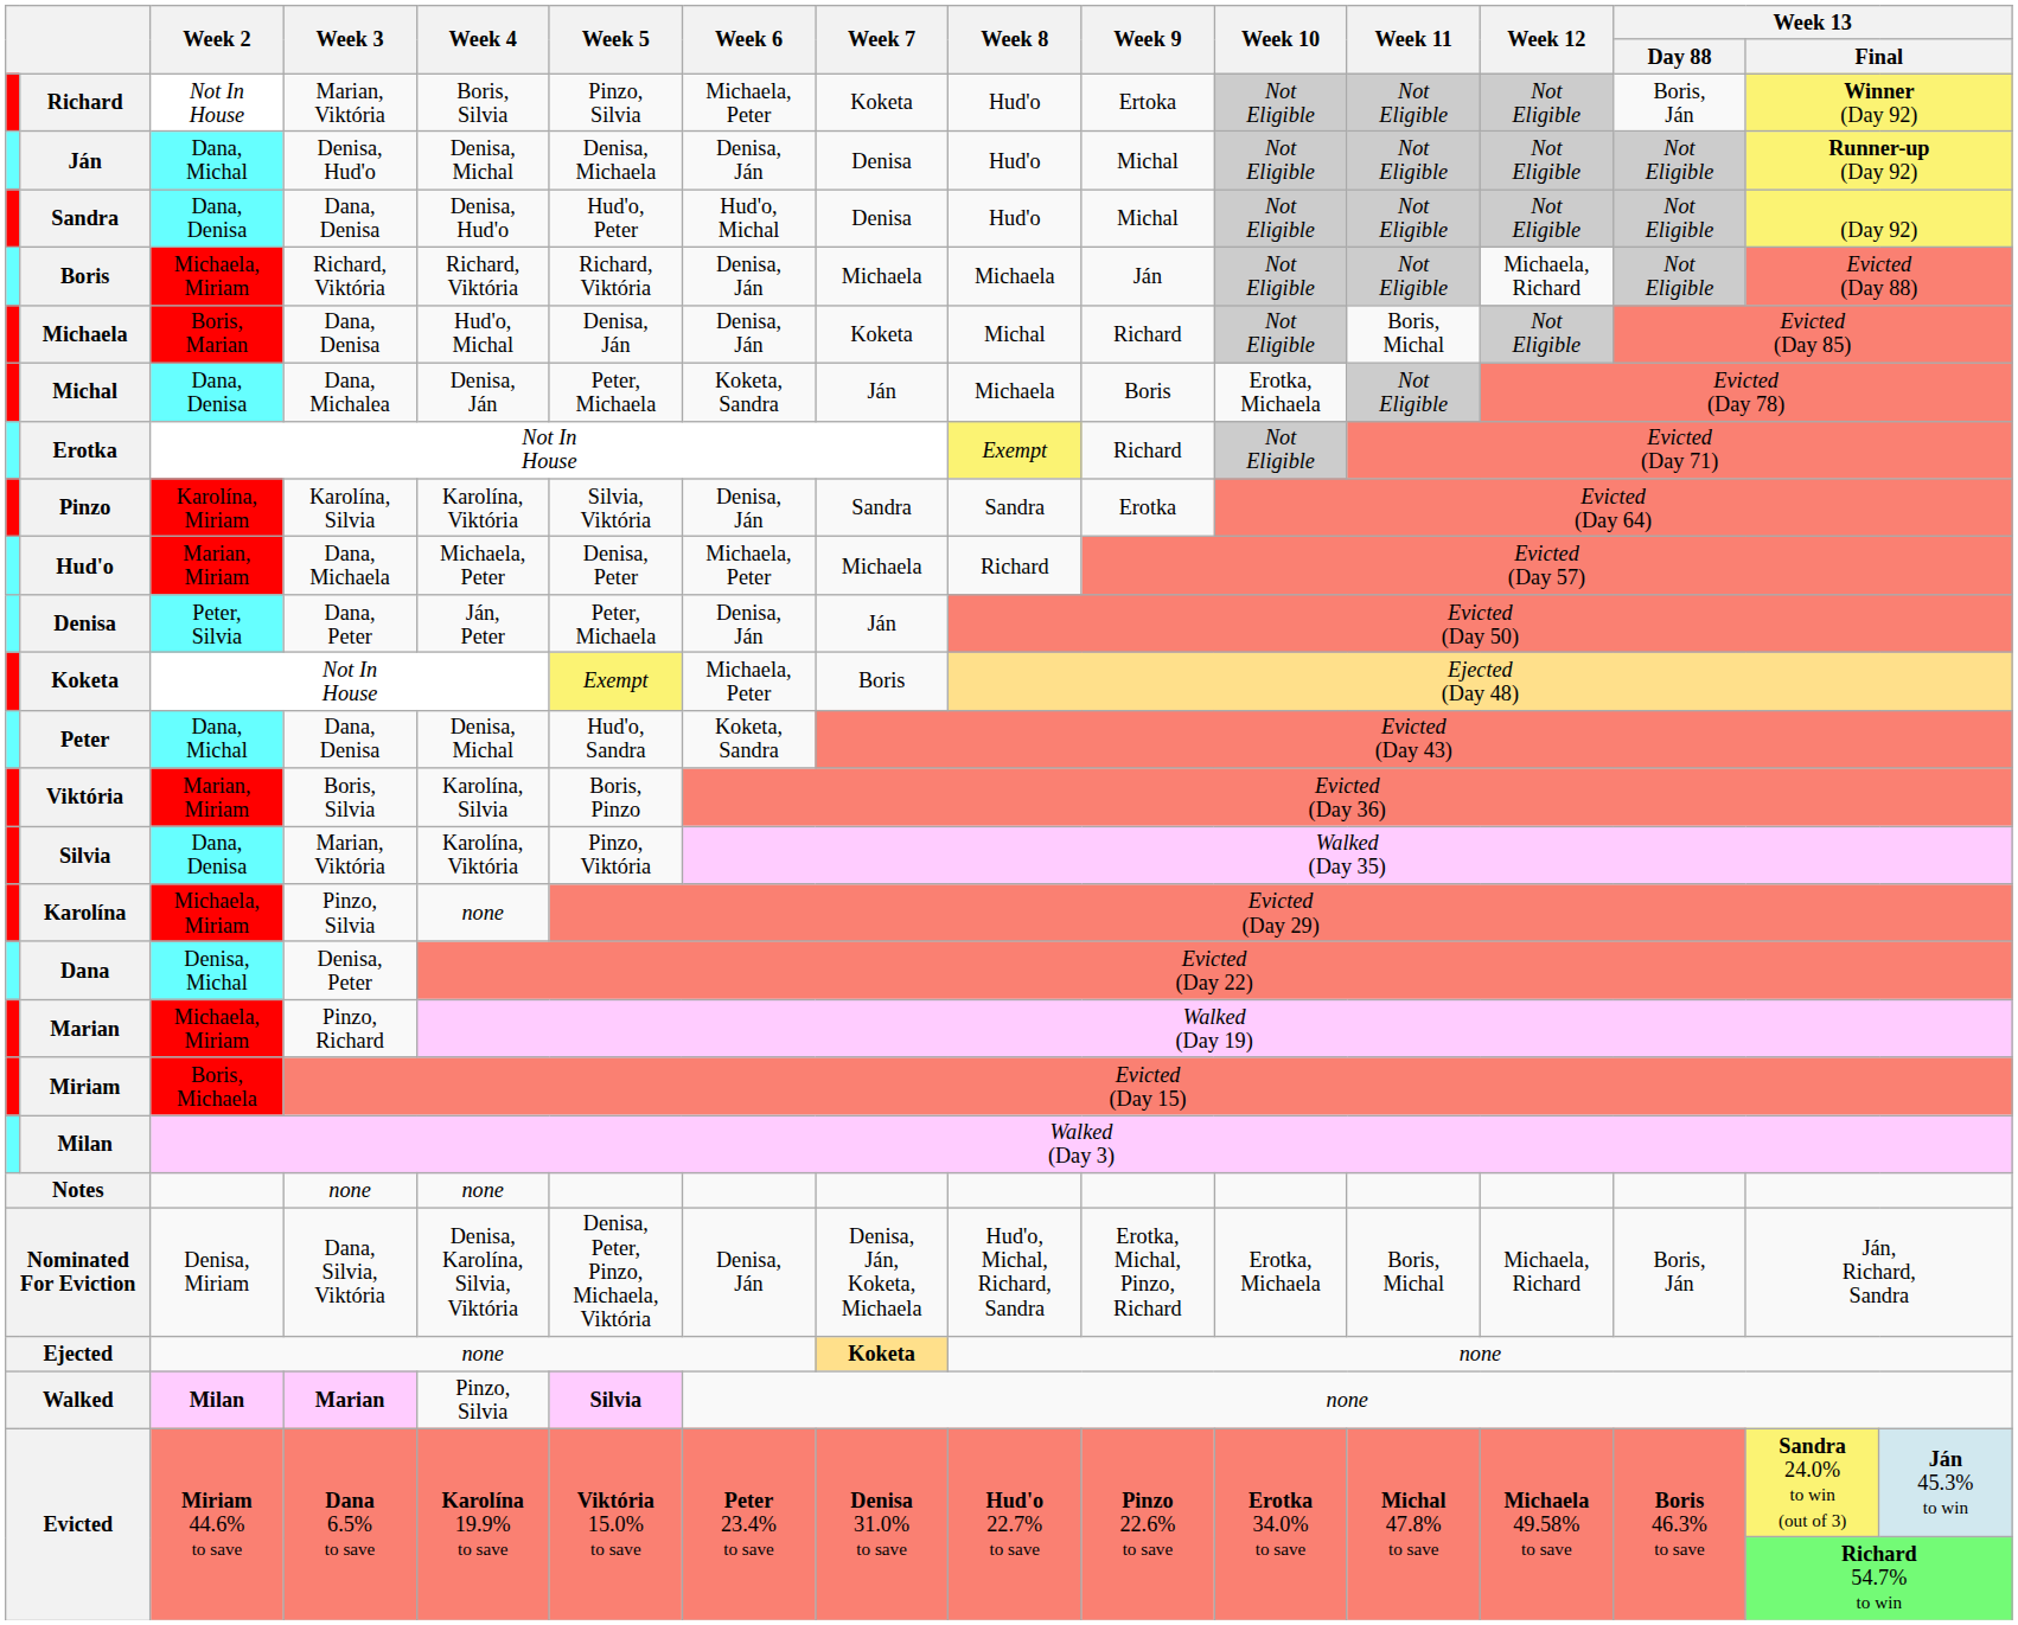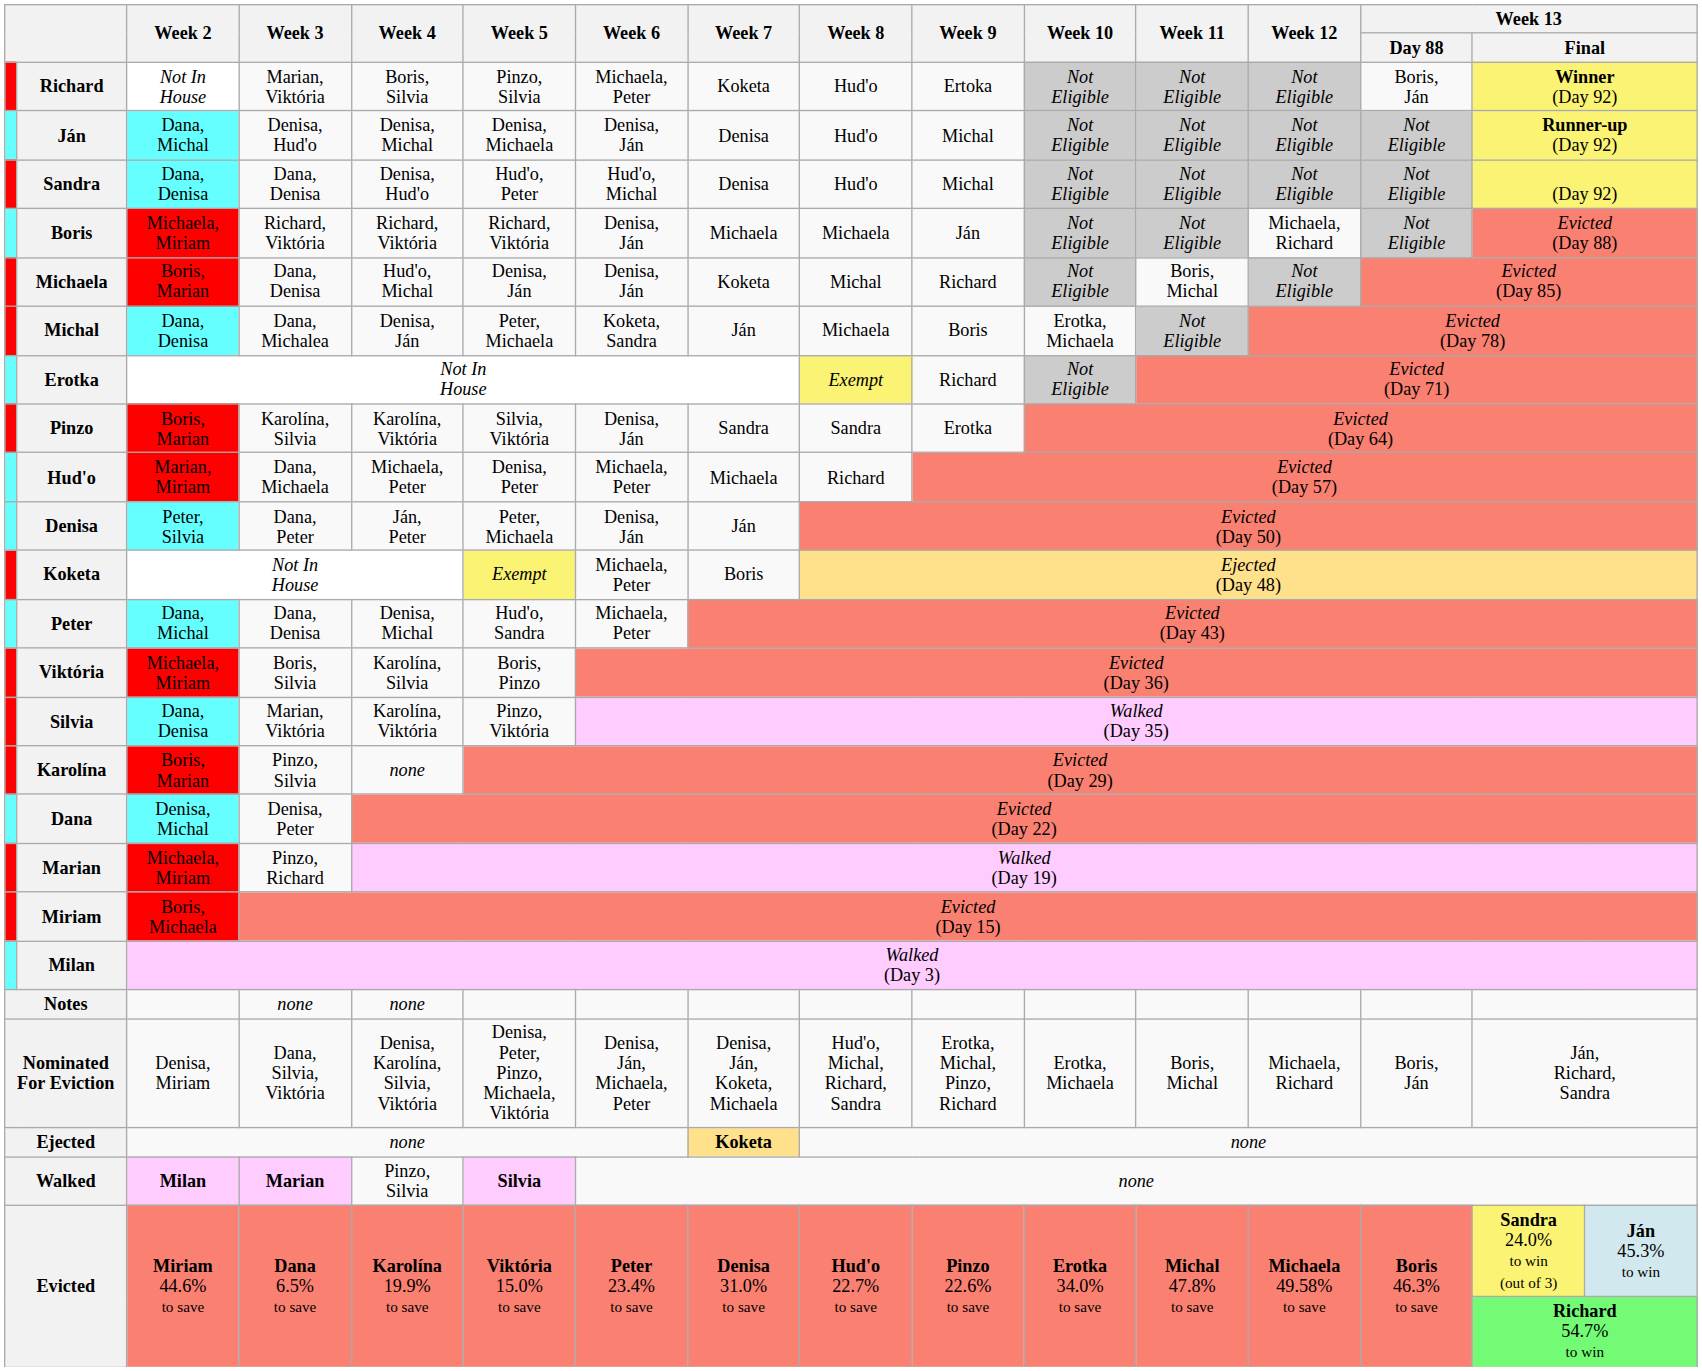 <table class="wikitable" style="width:100%; text-align:center; font-size:85%; line-height:15px;">
 <tr>
 <th style="width:5%" rowspan=2 colspan=2></th>
 <th style="width:5%" rowspan=2>Week 2</th>
 <th style="width:5%" rowspan=2>Week 3</th>
 <th style="width:5%" rowspan=2>Week 4</th>
 <th style="width:5%" rowspan=2>Week 5</th>
 <th style="width:5%" rowspan=2>Week 6</th>
 <th style="width:5%" rowspan=2>Week 7</th>
 <th style="width:5%" rowspan=2>Week 8</th>
 <th style="width:5%" rowspan=2>Week 9</th>
 <th style="width:5%" rowspan=2>Week 10</th>
 <th style="width:5%" rowspan=2>Week 11</th>
 <th style="width:5%" rowspan=2>Week 12</th>
 <th style="width:15%" colspan=3>Week 13</th>
 </tr>
 <tr>
 <th style="width:5%">Day 88</th>
 <th style="width:10%" colspan=2>Final</th>
 </tr>
 <tr>
 <td style="background:#FF0000"></td>
 <th>Richard</th>
 <td style="background:white"><em>Not In<br>House</em></td>
 <td>Marian,<br>Viktória</td>
 <td>Boris,<br>Silvia</td>
 <td>Pinzo,<br>Silvia</td>
 <td>Michaela,<br>Peter</td>
 <td>Koketa</td>
 <td>Hud'o</td>
 <td>Ertoka</td>
 <td style="background:#CCC"><em>Not<br>Eligible</em></td>
 <td style="background:#CCC"><em>Not<br>Eligible</em></td>
 <td style="background:#CCC"><em>Not<br>Eligible</em></td>
 <td>Boris,<br>Ján</td>
 <td colspan=2 style="background:#FBF373;"><strong>Winner</strong><br>(Day 92)</td>
 </tr>
 <tr>
 <td style="background:#66FFFF"></td>
 <th>Ján</th>
 <td bgcolor="66FFFF">Dana,<br>Michal</td>
 <td>Denisa,<br>Hud'o</td>
 <td>Denisa,<br>Michal</td>
 <td>Denisa,<br>Michaela</td>
 <td>Denisa,<br>Ján</td>
 <td>Denisa</td>
 <td>Hud'o</td>
 <td>Michal</td>
 <td style="background:#CCC"><em>Not<br>Eligible</em></td>
 <td style="background:#CCC"><em>Not<br>Eligible</em></td>
 <td style="background:#CCC"><em>Not<br>Eligible</em></td>
 <td style="background:#CCC"><em>Not<br>Eligible</em></td>
 <td colspan=2 style="background:#FBF373;"><strong>Runner-up</strong><br>(Day 92)</td>
 </tr>
 <tr>
 <td style="background:#FF0000"></td>
 <th>Sandra</th>
 <td bgcolor="66FFFF">Dana,<br>Denisa</td>
 <td>Dana,<br>Denisa</td>
 <td>Denisa,<br>Hud'o</td>
 <td>Hud'o,<br>Peter</td>
 <td>Hud'o,<br>Michal</td>
 <td>Denisa</td>
 <td>Hud'o</td>
 <td>Michal</td>
 <td style="background:#CCC"><em>Not<br>Eligible</em></td>
 <td style="background:#CCC"><em>Not<br>Eligible</em></td>
 <td style="background:#CCC"><em>Not<br>Eligible</em></td>
 <td style="background:#CCC"><em>Not<br>Eligible</em></td>
 <td colspan=2 style="background:#FBF373;"><br>(Day 92)</td>
 </tr>
 <tr>
 <td style="background:#66FFFF"></td>
 <th>Boris</th>
 <td bgcolor="FF0000">Michaela,<br>Miriam</td>
 <td>Richard,<br>Viktória</td>
 <td>Richard,<br>Viktória</td>
 <td>Richard,<br>Viktória</td>
 <td>Denisa,<br>Ján</td>
 <td>Michaela</td>
 <td>Michaela</td>
 <td>Ján</td>
 <td style="background:#CCC"><em>Not<br>Eligible</em></td>
 <td style="background:#CCC"><em>Not<br>Eligible</em></td>
 <td>Michaela,<br>Richard</td>
 <td style="background:#CCC"><em>Not<br>Eligible</em></td>
 <td style="background:#FA8072" colspan=2><em>Evicted</em><br>(Day 88)</td>
 </tr>
 <tr>
 <td style="background:#FF0000"></td>
 <th>Michaela</th>
 <td bgcolor="FF0000">Boris,<br>Marian</td>
 <td>Dana,<br>Denisa</td>
 <td>Hud'o,<br>Michal</td>
 <td>Denisa,<br>Ján</td>
 <td>Denisa,<br>Ján</td>
 <td>Koketa</td>
 <td>Michal</td>
 <td>Richard</td>
 <td style="background:#CCC"><em>Not<br>Eligible</em></td>
 <td>Boris,<br>Michal</td>
 <td style="background:#CCC"><em>Not<br>Eligible</em></td>
 <td style="background:#FA8072" colspan=3><em>Evicted</em><br>(Day 85)</td>
 </tr>
 <tr>
 <td style="background:#FF0000"></td>
 <th>Michal</th>
 <td bgcolor="66FFFF">Dana,<br>Denisa</td>
 <td>Dana,<br>Michalea</td>
 <td>Denisa,<br>Ján</td>
 <td>Peter,<br>Michaela</td>
 <td>Koketa,<br>Sandra</td>
 <td>Ján</td>
 <td>Michaela</td>
 <td>Boris</td>
 <td>Erotka,<br>Michaela</td>
 <td style="background:#CCC"><em>Not<br>Eligible</em></td>
 <td style="background:#FA8072" colspan=4><em>Evicted</em><br>(Day 78)</td>
 </tr>
 <tr>
 <td style="background:#66FFFF"></td>
 <th>Erotka</th>
 <td style="background:white" colspan=6><em>Not In<br>House</em></td>
 <td style="background:#FBF373"><em>Exempt</em></td>
 <td>Richard</td>
 <td style="background:#CCC"><em>Not<br>Eligible</em></td>
 <td style="background:#FA8072" colspan=5><em>Evicted</em><br>(Day 71)</td>
 </tr>
 <tr>
 <td style="background:#FF0000"></td>
 <th>Pinzo</th>
-<td bgcolor="FF0000">Karolína,<br>Miriam</td>
+<td bgcolor="FF0000">Boris,<br>Marian</td>
 <td>Karolína,<br>Silvia</td>
 <td>Karolína,<br>Viktória</td>
 <td>Silvia,<br>Viktória</td>
 <td>Denisa,<br>Ján</td>
 <td>Sandra</td>
 <td>Sandra</td>
 <td>Erotka</td>
 <td style="background:#FA8072" colspan=6><em>Evicted</em><br>(Day 64)</td>
 </tr>
 <tr>
 <td style="background:#66FFFF"></td>
 <th>Hud'o</th>
 <td bgcolor="FF0000">Marian,<br>Miriam</td>
 <td>Dana,<br>Michaela</td>
 <td>Michaela,<br>Peter</td>
 <td>Denisa,<br>Peter</td>
 <td>Michaela,<br>Peter</td>
 <td>Michaela</td>
 <td>Richard</td>
 <td style="background:#FA8072" colspan=7><em>Evicted</em><br>(Day 57)</td>
 </tr>
 <tr>
 <td style="background:#66FFFF"></td>
 <th>Denisa</th>
 <td bgcolor="66FFFF">Peter,<br>Silvia</td>
 <td>Dana,<br>Peter</td>
 <td>Ján,<br>Peter</td>
 <td>Peter,<br>Michaela</td>
 <td>Denisa,<br>Ján</td>
 <td>Ján</td>
 <td style="background:#FA8072" colspan=8><em>Evicted</em><br>(Day 50)</td>
 </tr>
 <tr>
 <td style="background:#FF0000"></td>
 <th>Koketa</th>
 <td style="background:white" colspan=3><em>Not In<br>House</em></td>
 <td style="background:#FBF373"><em>Exempt</em></td>
 <td>Michaela,<br>Peter</td>
 <td>Boris</td>
 <td style="background:#FFE08B" colspan=8><em>Ejected</em><br>(Day 48)</td>
 </tr>
 <tr>
 <td style="background:#66FFFF"></td>
 <th>Peter</th>
 <td bgcolor="66FFFF">Dana,<br>Michal</td>
 <td>Dana,<br>Denisa</td>
 <td>Denisa,<br>Michal</td>
 <td>Hud'o,<br>Sandra</td>
-<td>Koketa,<br>Sandra</td>
+<td>Michaela,<br>Peter</td>
 <td style="background:#FA8072" colspan=9><em>Evicted</em><br>(Day 43)</td>
 </tr>
 <tr>
 <td style="background:#FF0000"></td>
 <th>Viktória</th>
-<td bgcolor="FF0000">Marian,<br>Miriam</td>
+<td bgcolor="FF0000">Michaela,<br>Miriam</td>
 <td>Boris,<br>Silvia</td>
 <td>Karolína,<br>Silvia</td>
 <td>Boris,<br>Pinzo</td>
 <td style="background:#FA8072" colspan=10><em>Evicted</em><br>(Day 36)</td>
 </tr>
 <tr>
 <td style="background:#FF0000"></td>
 <th>Silvia</th>
 <td bgcolor="66FFFF">Dana,<br>Denisa</td>
 <td>Marian,<br>Viktória</td>
 <td>Karolína,<br>Viktória</td>
 <td>Pinzo,<br>Viktória</td>
 <td style="background:#FFCCFF" colspan=10><em>Walked</em><br>(Day 35)</td>
 </tr>
 <tr>
 <td style="background:#FF0000"></td>
 <th>Karolína</th>
-<td bgcolor="FF0000">Michaela,<br>Miriam</td>
+<td bgcolor="FF0000">Boris,<br>Marian</td>
 <td>Pinzo,<br>Silvia</td>
 <td><em>none</em></td>
 <td style="background:#FA8072" colspan=11><em>Evicted</em><br>(Day 29)</td>
 </tr>
 <tr>
 <td style="background:#66FFFF"></td>
 <th>Dana</th>
 <td bgcolor="66FFFF">Denisa,<br>Michal</td>
 <td>Denisa,<br>Peter</td>
 <td style="background:#FA8072" colspan=12><em>Evicted</em><br>(Day 22)</td>
 </tr>
 <tr>
 <td style="background:#FF0000"></td>
 <th>Marian</th>
 <td bgcolor="FF0000">Michaela,<br>Miriam</td>
 <td>Pinzo,<br>Richard</td>
 <td style="background:#FFCCFF" colspan=12><em>Walked</em><br>(Day 19)</td>
 </tr>
 <tr>
 <td style="background:#FF0000"></td>
 <th>Miriam</th>
 <td bgcolor="FF0000">Boris,<br>Michaela</td>
 <td style="background:#FA8072" colspan=13><em>Evicted</em><br>(Day 15)</td>
 </tr>
 <tr>
 <td style="background:#66FFFF"></td>
 <th>Milan</th>
 <td style="background:#FFCCFF" colspan=14><em>Walked</em><br>(Day 3)</td>
 </tr>
 <tr>
 <th colspan=2>Notes</th>
 <td></td>
 <td><em>none</em></td>
 <td><em>none</em></td>
 <td></td>
 <td></td>
 <td></td>
 <td></td>
 <td></td>
 <td></td>
 <td></td>
 <td></td>
 <td></td>
 <td colspan=2></td>
 </tr>
 <tr>
 <th colspan=2>Nominated<br>For Eviction</th>
 <td>Denisa,<br>Miriam</td>
 <td>Dana,<br>Silvia,<br>Viktória</td>
 <td>Denisa,<br>Karolína,<br>Silvia,<br>Viktória</td>
 <td>Denisa,<br>Peter,<br>Pinzo,<br>Michaela,<br>Viktória</td>
-<td>Denisa,<br>Ján</td>
+<td>Denisa,<br>Ján,<br>Michaela,<br>Peter</td>
 <td>Denisa,<br>Ján,<br>Koketa,<br>Michaela</td>
 <td>Hud'o,<br>Michal,<br>Richard,<br>Sandra</td>
 <td>Erotka,<br>Michal,<br>Pinzo,<br>Richard</td>
 <td>Erotka,<br>Michaela</td>
 <td>Boris,<br>Michal</td>
 <td>Michaela,<br>Richard</td>
 <td>Boris,<br>Ján</td>
 <td colspan=2>Ján,<br>Richard,<br>Sandra</td>
 </tr>
 <tr>
 <th colspan=2>Ejected</th>
 <td colspan=5><em>none</em></td>
 <td style="background:#FFE08B"><strong>Koketa</strong></td>
 <td colspan=8><em>none</em></td>
 </tr>
 <tr>
 <th colspan=2>Walked</th>
 <td style="background:#FFCCFF"><strong>Milan</strong></td>
 <td style="background:#FFCCFF"><strong>Marian</strong></td>
 <td>Pinzo,<br>Silvia</td>
 <td style="background:#FFCCFF"><strong>Silvia</strong></td>
 <td colspan=10><em>none</em></td>
 </tr>
 <tr>
 <th rowspan=2 colspan=2>Evicted</th>
 <td style="background:#FA8072" rowspan=2><strong>Miriam</strong><br>44.6%<br><small>to save</small></td>
 <td style="background:#FA8072" rowspan=2><strong>Dana</strong><br>6.5%<br><small>to save</small></td>
 <td style="background:#FA8072" rowspan=2><strong>Karolína</strong><br>19.9%<br><small>to save</small></td>
 <td style="background:#FA8072" rowspan=2><strong>Viktória</strong><br>15.0%<br><small>to save</small></td>
 <td style="background:#FA8072" rowspan=2><strong>Peter</strong><br>23.4%<br><small>to save</small></td>
 <td style="background:#FA8072" rowspan=2><strong>Denisa</strong><br>31.0%<br><small>to save</small></td>
 <td style="background:#FA8072" rowspan=2><strong>Hud'o</strong><br>22.7%<br><small>to save</small></td>
 <td style="background:#FA8072" rowspan=2><strong>Pinzo</strong><br>22.6%<br><small>to save</small></td>
 <td style="background:#FA8072" rowspan=2><strong>Erotka</strong><br>34.0%<br><small>to save</small></td>
 <td style="background:#FA8072" rowspan=2><strong>Michal</strong><br>47.8%<br><small>to save</small></td>
 <td style="background:#FA8072" rowspan=2><strong>Michaela</strong><br>49.58%<br><small>to save</small></td>
 <td style="background:#FA8072" rowspan=2><strong>Boris</strong><br>46.3%<br><small>to save</small></td>
 <td style="background:#FBF373"><strong>Sandra</strong><br>24.0%<br><small>to win</small><br><small>(out of 3)</small></td>
 <td style="background:#D1E8EF; width:5%"><strong>Ján</strong><br>45.3%<br><small>to win</small></td>
 </tr>
 <tr>
 <td colspan=2 style="background:#73FB76"><strong>Richard</strong><br>54.7%<br><small>to win</small></td>
 </tr>
 </table>
